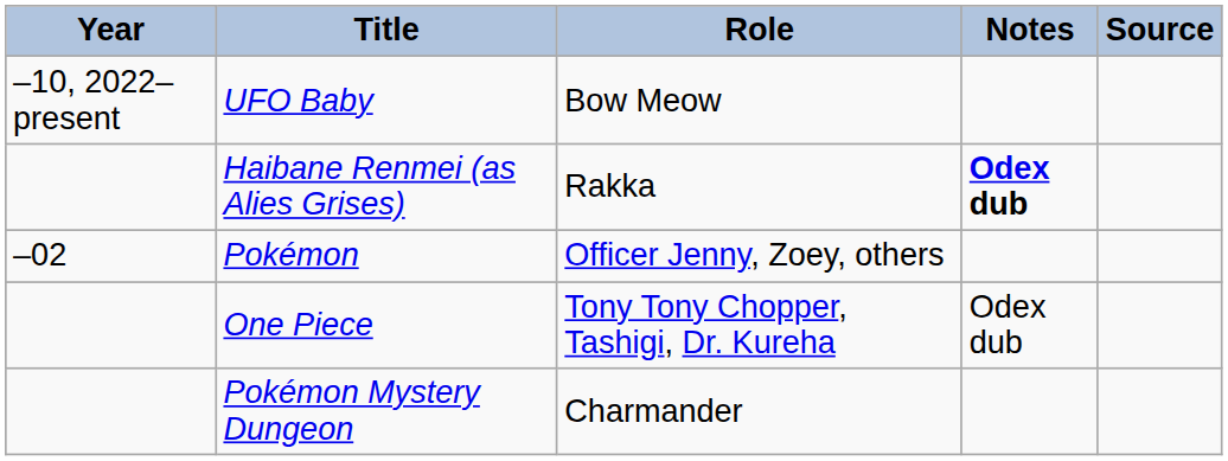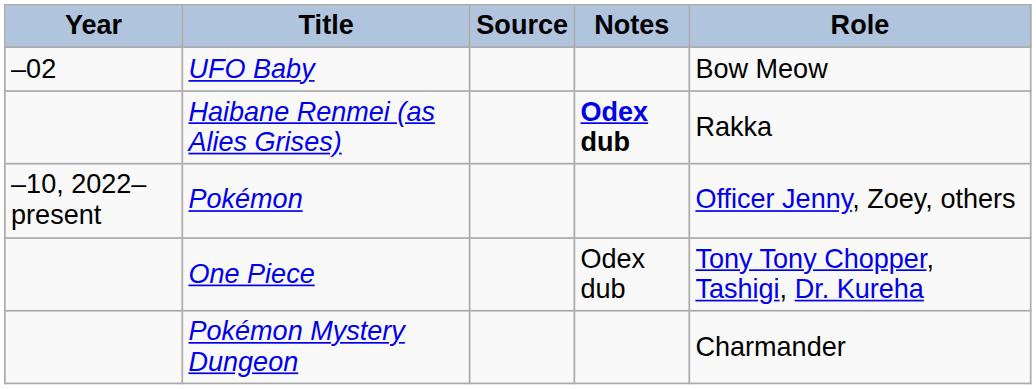 <table class="wikitable sortable plainrowheaders">
 <tr>
 <th style="background:#b0c4de;">Year</th>
 <th style="background:#b0c4de;">Title</th>
+<th style="background:#b0c4de;" class="unsortable">Source</th>
+<th style="background:#b0c4de;" class="unsortable">Notes</th>
 <th style="background:#b0c4de;">Role</th>
-<th style="background:#b0c4de;" class="unsortable">Notes</th>
-<th style="background:#b0c4de;" class="unsortable">Source</th>
 </tr>
 <tr>
-<td>–10, 2022–present</td>
+<td>–02</td>
 <td><em><a href='#'>UFO Baby</a></em></td>
+<td></td>
+<td> </td>
 <td>Bow Meow</td>
-<td> </td>
-<td></td>
 </tr>
 <tr>
 <td></td>
 <td><em><a href='#'>Haibane Renmei (as Alies Grises)</a></em></td>
+<td></td>
+<td><strong><a href='#'>Odex</a> dub</strong></td>
 <td>Rakka</td>
-<td><strong><a href='#'>Odex</a> dub</strong></td>
-<td></td>
 </tr>
 <tr>
-<td>–02</td>
+<td>–10, 2022–present</td>
 <td><em><a href='#'>Pokémon</a></em></td>
+<td></td>
+<td> </td>
 <td><a href='#'>Officer Jenny</a>, Zoey, others </td>
-<td> </td>
-<td></td>
 </tr>
 <tr>
 <td></td>
 <td><em><a href='#'>One Piece</a></em></td>
+<td></td>
+<td>Odex dub</td>
 <td><a href='#'>Tony Tony Chopper</a>, <a href='#'>Tashigi</a>, <a href='#'>Dr. Kureha</a></td>
-<td>Odex dub</td>
-<td></td>
 </tr>
 <tr>
 <td></td>
 <td><em><a href='#'>Pokémon Mystery Dungeon</a></em></td>
+<td></td>
+<td> </td>
 <td>Charmander</td>
-<td> </td>
-<td></td>
 </tr>
 </table>
